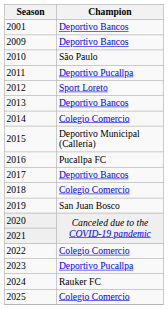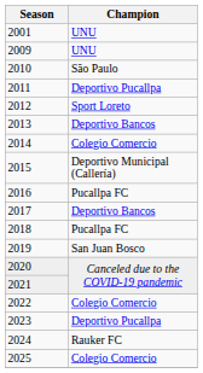 <table class="wikitable sortable">
 <tr>
 <th width=80px>Season</th>
 <th width=170px>Champion</th>
 </tr>
 <tr>
 <td>2001</td>
-<td><a href='#'>Deportivo Bancos</a></td>
+<td><a href='#'>UNU</a></td>
 </tr>
 <tr>
 <td>2009</td>
-<td><a href='#'>Deportivo Bancos</a></td>
+<td><a href='#'>UNU</a></td>
 </tr>
 <tr>
 <td>2010</td>
 <td>São Paulo</td>
 </tr>
 <tr>
 <td>2011</td>
 <td><a href='#'>Deportivo Pucallpa</a></td>
 </tr>
 <tr>
 <td>2012</td>
 <td><a href='#'>Sport Loreto</a></td>
 </tr>
 <tr>
 <td>2013</td>
 <td><a href='#'>Deportivo Bancos</a></td>
 </tr>
 <tr>
 <td>2014</td>
 <td><a href='#'>Colegio Comercio</a></td>
 </tr>
 <tr>
 <td>2015</td>
 <td>Deportivo Municipal (Callería)</td>
 </tr>
 <tr>
 <td>2016</td>
 <td>Pucallpa FC</td>
 </tr>
 <tr>
 <td>2017</td>
 <td><a href='#'>Deportivo Bancos</a></td>
 </tr>
 <tr>
 <td>2018</td>
-<td><a href='#'>Colegio Comercio</a></td>
+<td>Pucallpa FC</td>
 </tr>
 <tr>
 <td>2019</td>
 <td>San Juan Bosco</td>
 </tr>
 <tr bgcolor=#efefef>
 <td>2020</td>
 <td rowspan=2 colspan="1" align=center><em>Canceled due to the <a href='#'>COVID-19 pandemic</a></em></td>
 </tr>
 <tr bgcolor=#efefef>
 <td>2021</td>
 </tr>
 <tr>
 <td>2022</td>
 <td><a href='#'>Colegio Comercio</a></td>
 </tr>
 <tr>
 <td>2023</td>
 <td><a href='#'>Deportivo Pucallpa</a></td>
 </tr>
 <tr>
 <td>2024</td>
 <td>Rauker FC</td>
 </tr>
 <tr>
 <td>2025</td>
 <td><a href='#'>Colegio Comercio</a></td>
 </tr>
 <tr>
 </tr>
 </table>
